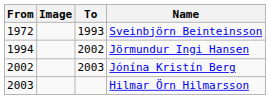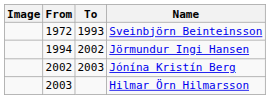 <table class="wikitable">
 <tr>
+<th>Image</th>
 <th>From</th>
-<th>Image</th>
 <th>To</th>
 <th>Name</th>
 </tr>
 <tr>
+<td></td>
 <td>1972</td>
-<td></td>
 <td>1993</td>
 <td><a href='#'>Sveinbjörn Beinteinsson</a></td>
 </tr>
 <tr>
+<td></td>
 <td>1994</td>
-<td></td>
 <td>2002</td>
 <td><a href='#'>Jörmundur Ingi Hansen</a></td>
 </tr>
 <tr>
+<td></td>
 <td>2002</td>
-<td></td>
 <td>2003</td>
 <td><a href='#'>Jónína Kristín Berg</a></td>
 </tr>
 <tr>
+<td></td>
 <td>2003</td>
-<td></td>
 <td></td>
 <td><a href='#'>Hilmar Örn Hilmarsson</a></td>
 </tr>
 </table>
